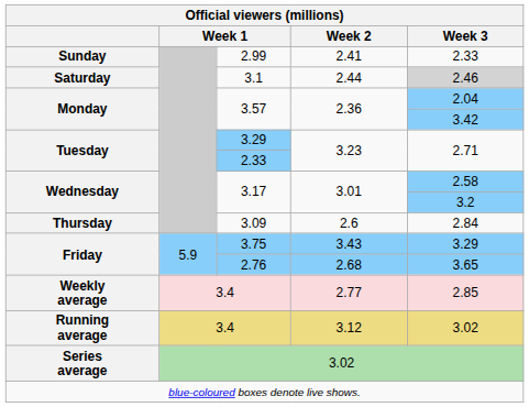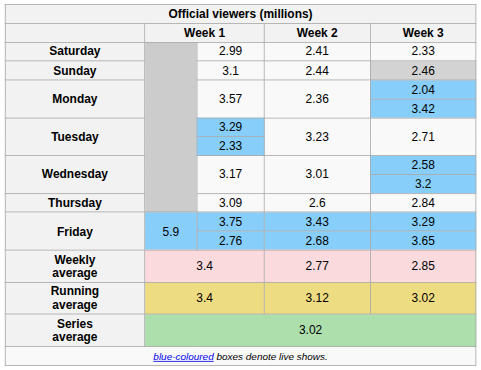 <table class="wikitable" style="font-size:90%; text-align:center; width: 45%; margin-left: auto; margin-right: auto;">
 <tr>
 <th scope=col colspan=5>Official viewers (millions)</th>
 </tr>
 <tr>
 <th style="width:8%"></th>
 <th style="width:8%" colspan=2>Week 1</th>
 <th style="width:8%">Week 2</th>
 <th style="width:8%">Week 3</th>
 </tr>
 <tr>
-<th>Sunday</th>
+<th>Saturday</th>
 <td rowspan="9" style="background:#ccc;"></td>
 <td>2.99</td>
 <td>2.41</td>
 <td>2.33</td>
 </tr>
 <tr>
-<th>Saturday</th>
+<th>Sunday</th>
 <td>3.1</td>
 <td>2.44</td>
 <td style="background: lightgrey;">2.46</td>
 </tr>
 <tr>
 <th rowspan=2>Monday</th>
 <td rowspan=2>3.57</td>
 <td rowspan=2>2.36</td>
 <td style="background:#87CEFA;">2.04</td>
 </tr>
 <tr>
 <td style="background:#87CEFA;">3.42</td>
 </tr>
 <tr>
 <th rowspan=2>Tuesday</th>
 <td style="background:#87CEFA;">3.29</td>
 <td rowspan=2>3.23</td>
 <td rowspan=2>2.71</td>
 </tr>
 <tr>
 <td style="background:#87CEFA;">2.33</td>
 </tr>
 <tr>
 <th rowspan=2>Wednesday</th>
 <td rowspan=2>3.17</td>
 <td rowspan=2>3.01</td>
 <td style="background:#87CEFA;">2.58</td>
 </tr>
 <tr>
 <td style="background:#87CEFA;">3.2</td>
 </tr>
 <tr>
 <th>Thursday</th>
 <td>3.09</td>
 <td>2.6</td>
 <td>2.84</td>
 </tr>
 <tr>
 <th rowspan=2>Friday</th>
 <td rowspan="2" style="background:#87CEFA;">5.9</td>
 <td style="background:#87CEFA;">3.75</td>
 <td style="background:#87CEFA;">3.43</td>
 <td style="background:#87CEFA;">3.29</td>
 </tr>
 <tr>
 <td style="background:#87CEFA;">2.76</td>
 <td style="background:#87CEFA;">2.68</td>
 <td style="background:#87CEFA;">3.65</td>
 </tr>
 <tr>
 <th>Weekly<br>average</th>
 <td colspan=2 style="background:#FADADD;">3.4</td>
 <td style="background:#FADADD;">2.77</td>
 <td style="background:#FADADD;">2.85</td>
 </tr>
 <tr>
 <th>Running<br>average</th>
 <td colspan=2 style="background:#EEDC82;">3.4</td>
 <td style="background:#EEDC82;">3.12</td>
 <td style="background:#EEDC82;">3.02</td>
 </tr>
 <tr>
 <th>Series<br>average</th>
 <td colspan="4" style="background:#ADDFAD;">3.02</td>
 </tr>
 <tr>
 <td colspan=5><small><em><a href='#'>blue-coloured</a> boxes denote live shows.</em></small></td>
 </tr>
 </table>
